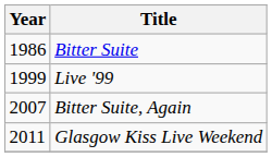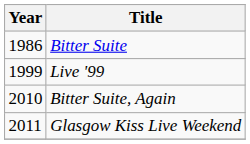 <table class="wikitable">
 <tr>
 <th>Year</th>
 <th>Title</th>
 </tr>
 <tr>
 <td>1986</td>
 <td><em><a href='#'>Bitter Suite</a></em></td>
 </tr>
 <tr>
 <td>1999</td>
 <td><em>Live '99</em></td>
 </tr>
 <tr>
-<td>2007</td>
+<td>2010</td>
 <td><em>Bitter Suite, Again</em></td>
 </tr>
 <tr>
 <td>2011</td>
 <td><em>Glasgow Kiss Live Weekend</em></td>
 </tr>
 <tr>
 </tr>
 </table>
